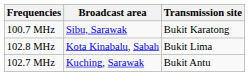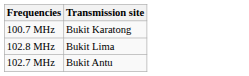 <table class="wikitable">
 <tr>
 <th>Frequencies</th>
-<th>Broadcast area</th>
 <th>Transmission site</th>
 </tr>
 <tr>
 <td>100.7 MHz</td>
-<td><a href='#'>Sibu, Sarawak</a></td>
 <td>Bukit Karatong</td>
 </tr>
 <tr>
 <td>102.8 MHz</td>
-<td><a href='#'>Kota Kinabalu</a>, <a href='#'>Sabah</a></td>
 <td>Bukit Lima</td>
 </tr>
 <tr>
 <td>102.7 MHz</td>
-<td><a href='#'>Kuching</a>, <a href='#'>Sarawak</a></td>
 <td>Bukit Antu</td>
 </tr>
 </table>
